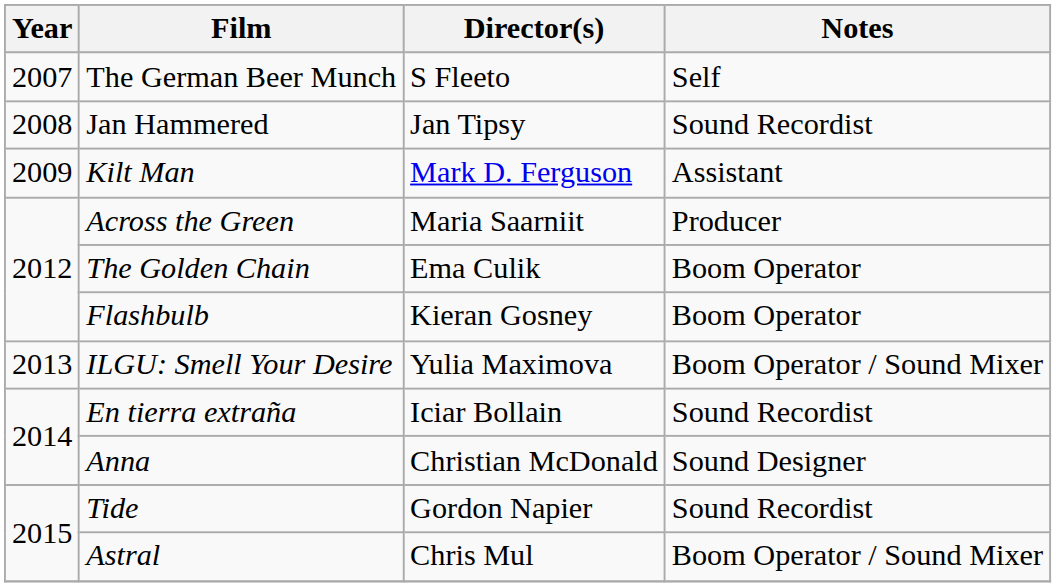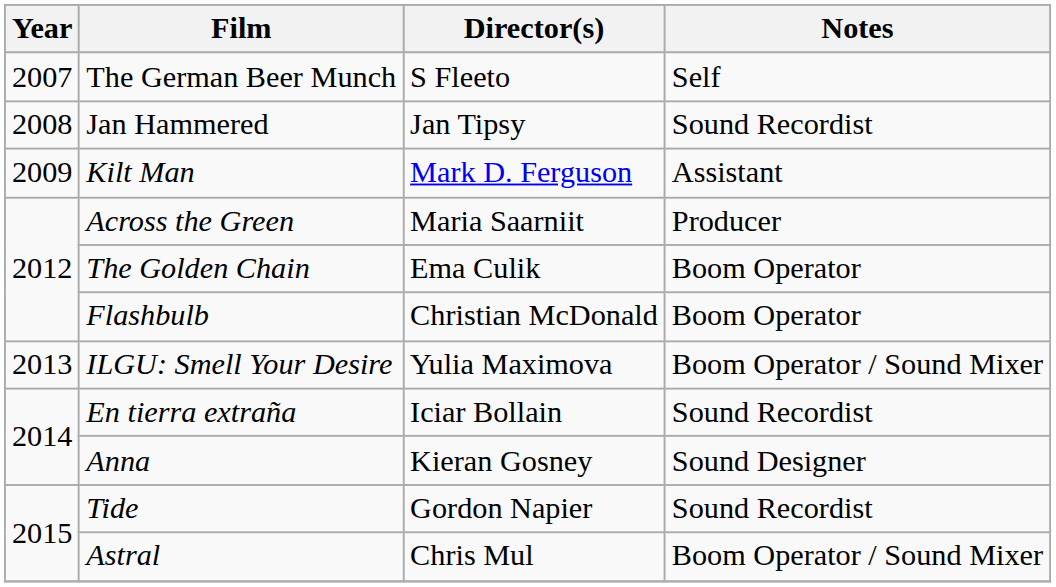 <table class="wikitable">
 <tr style="background:#b0c4de; text-align:center;">
 <th>Year</th>
 <th>Film</th>
 <th>Director(s)</th>
 <th>Notes</th>
 </tr>
 <tr>
 <td>2007</td>
 <td>The German Beer Munch</td>
 <td>S Fleeto</td>
 <td>Self</td>
 </tr>
 <tr>
 <td>2008</td>
 <td>Jan Hammered</td>
 <td>Jan Tipsy</td>
 <td>Sound Recordist</td>
 </tr>
 <tr>
 <td>2009</td>
 <td><em>Kilt Man</em></td>
 <td><a href='#'>Mark D. Ferguson</a></td>
 <td>Assistant</td>
 </tr>
 <tr>
 <td rowspan="3">2012</td>
 <td><em>Across the Green</em></td>
 <td>Maria Saarniit</td>
 <td>Producer</td>
 </tr>
 <tr>
 <td><em>The Golden Chain</em></td>
 <td>Ema Culik</td>
 <td>Boom Operator</td>
 </tr>
 <tr>
 <td><em>Flashbulb</em></td>
-<td>Kieran Gosney</td>
+<td>Christian McDonald</td>
 <td>Boom Operator</td>
 </tr>
 <tr>
 <td>2013</td>
 <td><em>ILGU: Smell Your Desire</em></td>
 <td>Yulia Maximova</td>
 <td>Boom Operator / Sound Mixer</td>
 </tr>
 <tr>
 <td rowspan="2">2014</td>
 <td><em>En tierra extraña</em></td>
 <td>Iciar Bollain</td>
 <td>Sound Recordist</td>
 </tr>
 <tr>
 <td><em>Anna</em></td>
-<td>Christian McDonald</td>
+<td>Kieran Gosney</td>
 <td>Sound Designer</td>
 </tr>
 <tr>
 <td rowspan="2">2015</td>
 <td><em>Tide</em></td>
 <td>Gordon Napier</td>
 <td>Sound Recordist</td>
 </tr>
 <tr>
 <td><em>Astral</em></td>
 <td>Chris Mul</td>
 <td>Boom Operator / Sound Mixer</td>
 </tr>
 <tr>
 </tr>
 </table>
